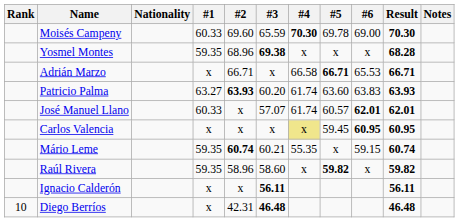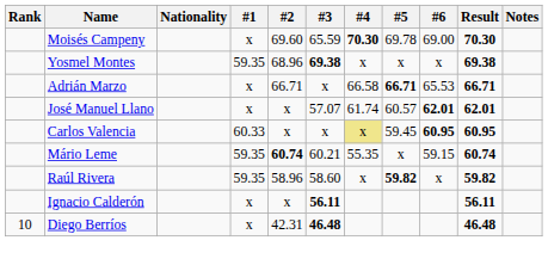 <table class="wikitable sortable" style="text-align:center;font-size:95%">
 <tr>
 <th>Rank</th>
 <th>Name</th>
 <th>Nationality</th>
 <th>#1</th>
 <th>#2</th>
 <th>#3</th>
 <th>#4</th>
 <th>#5</th>
 <th>#6</th>
 <th>Result</th>
 <th>Notes</th>
 </tr>
 <tr>
 <td></td>
 <td align=left><a href='#'>Moisés Campeny</a></td>
 <td align=left></td>
-<td>60.33</td>
+<td>x</td>
 <td>69.60</td>
 <td>65.59</td>
 <td><strong>70.30</strong></td>
 <td>69.78</td>
 <td>69.00</td>
 <td><strong>70.30</strong></td>
 <td></td>
 </tr>
 <tr>
 <td></td>
 <td align=left><a href='#'>Yosmel Montes</a></td>
 <td align=left></td>
 <td>59.35</td>
 <td>68.96</td>
 <td><strong>69.38</strong></td>
 <td>x</td>
 <td>x</td>
 <td>x</td>
-<td><strong>68.28</strong></td>
+<td><strong>69.38</strong></td>
 <td></td>
 </tr>
 <tr>
 <td></td>
 <td align=left><a href='#'>Adrián Marzo</a></td>
 <td align=left></td>
 <td>x</td>
 <td>66.71</td>
 <td>x</td>
 <td>66.58</td>
 <td><strong>66.71</strong></td>
 <td>65.53</td>
 <td><strong>66.71</strong></td>
 <td></td>
 </tr>
 <tr>
 <td></td>
-<td align=left><a href='#'>Patricio Palma</a></td>
-<td align=left></td>
-<td>63.27</td>
-<td><strong>63.93</strong></td>
-<td>60.20</td>
-<td>61.74</td>
-<td>63.60</td>
-<td>63.83</td>
-<td><strong>63.93</strong></td>
-<td></td>
-</tr>
-<tr>
-<td></td>
 <td align=left><a href='#'>José Manuel Llano</a></td>
 <td align=left></td>
-<td>60.33</td>
+<td>x</td>
 <td>x</td>
 <td>57.07</td>
 <td>61.74</td>
 <td>60.57</td>
 <td><strong>62.01</strong></td>
 <td><strong>62.01</strong></td>
 <td></td>
 </tr>
 <tr>
 <td></td>
 <td align=left><a href='#'>Carlos Valencia</a></td>
 <td align=left></td>
-<td>x</td>
+<td>60.33</td>
 <td>x</td>
 <td>x</td>
 <td style="background: khaki;">x</td>
 <td>59.45</td>
 <td><strong>60.95</strong></td>
 <td><strong>60.95</strong></td>
 <td></td>
 </tr>
 <tr>
 <td></td>
 <td align=left><a href='#'>Mário Leme</a></td>
 <td align=left></td>
 <td>59.35</td>
 <td><strong>60.74</strong></td>
 <td>60.21</td>
 <td>55.35</td>
 <td>x</td>
 <td>59.15</td>
 <td><strong>60.74</strong></td>
 <td></td>
 </tr>
 <tr>
 <td></td>
 <td align=left><a href='#'>Raúl Rivera</a></td>
 <td align=left></td>
 <td>59.35</td>
 <td>58.96</td>
 <td>58.60</td>
 <td>x</td>
 <td><strong>59.82</strong></td>
 <td>x</td>
 <td><strong>59.82</strong></td>
 <td></td>
 </tr>
 <tr>
 <td></td>
 <td align=left><a href='#'>Ignacio Calderón</a></td>
 <td align=left></td>
 <td>x</td>
 <td>x</td>
 <td><strong>56.11</strong></td>
 <td></td>
 <td></td>
 <td></td>
 <td><strong>56.11</strong></td>
 <td></td>
 </tr>
 <tr>
 <td>10</td>
 <td align=left><a href='#'>Diego Berríos</a></td>
 <td align=left></td>
 <td>x</td>
 <td>42.31</td>
 <td><strong>46.48</strong></td>
 <td></td>
 <td></td>
 <td></td>
 <td><strong>46.48</strong></td>
 <td></td>
 </tr>
 </table>
